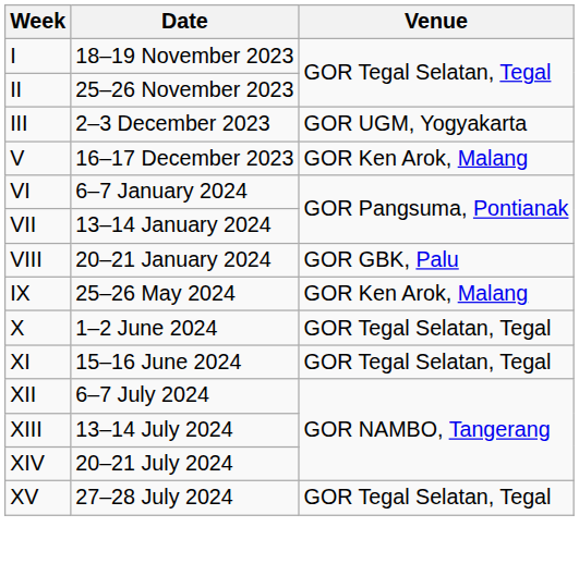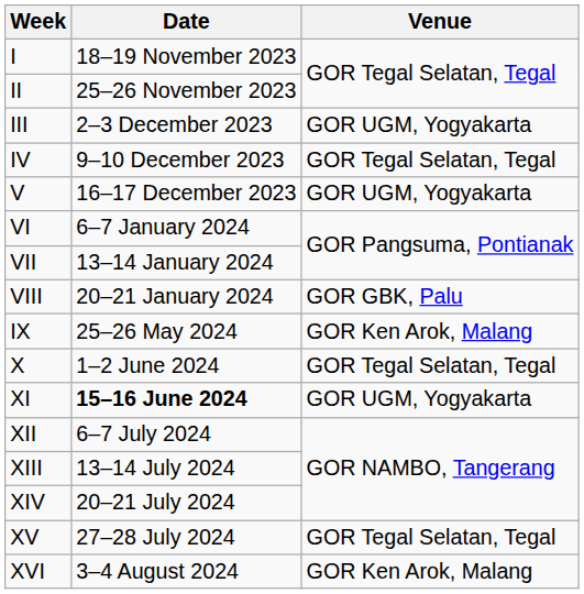 <table class="wikitable">
 <tr>
 <th>Week</th>
 <th>Date</th>
 <th>Venue</th>
 </tr>
 <tr>
 <td>I</td>
 <td>18–19 November 2023</td>
 <td rowspan="2">GOR Tegal Selatan, <a href='#'>Tegal</a></td>
 </tr>
 <tr>
 <td>II</td>
 <td>25–26 November 2023</td>
 </tr>
 <tr>
 <td>III</td>
 <td>2–3 December 2023</td>
 <td>GOR UGM, Yogyakarta</td>
 </tr>
 <tr>
+<td>IV</td>
+<td>9–10 December 2023</td>
+<td>GOR Tegal Selatan, Tegal</td>
+</tr>
+<tr>
 <td>V</td>
 <td>16–17 December 2023</td>
-<td>GOR Ken Arok, <a href='#'>Malang</a></td>
+<td>GOR UGM, Yogyakarta</td>
 </tr>
 <tr>
 <td>VI</td>
 <td>6–7 January 2024</td>
 <td rowspan="2">GOR Pangsuma, <a href='#'>Pontianak</a></td>
 </tr>
 <tr>
 <td>VII</td>
 <td>13–14 January 2024</td>
 </tr>
 <tr>
 <td>VIII</td>
 <td>20–21 January 2024</td>
 <td>GOR GBK, <a href='#'>Palu</a></td>
 </tr>
 <tr>
 <td>IX</td>
 <td>25–26 May 2024</td>
 <td>GOR Ken Arok, <a href='#'>Malang</a></td>
 </tr>
 <tr>
 <td>X</td>
 <td>1–2 June 2024</td>
 <td>GOR Tegal Selatan, Tegal</td>
 </tr>
 <tr>
 <td>XI</td>
-<td>15–16 June 2024</td>
-<td>GOR Tegal Selatan, Tegal</td>
+<td><strong>15–16 June 2024</strong></td>
+<td>GOR UGM, Yogyakarta</td>
 </tr>
 <tr>
 <td>XII</td>
 <td>6–7 July 2024</td>
 <td rowspan="3">GOR NAMBO, <a href='#'>Tangerang</a></td>
 </tr>
 <tr>
 <td>XIII</td>
 <td>13–14 July 2024</td>
 </tr>
 <tr>
 <td>XIV</td>
 <td>20–21 July 2024</td>
 </tr>
 <tr>
 <td>XV</td>
 <td>27–28 July 2024</td>
 <td>GOR Tegal Selatan, Tegal</td>
 </tr>
+<tr>
+<td>XVI</td>
+<td>3–4 August 2024</td>
+<td>GOR Ken Arok, Malang</td>
+</tr>
 </table>
